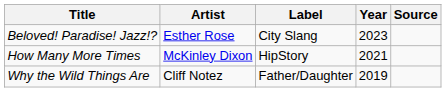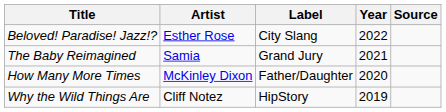 <table class="wikitable">
 <tr>
 <th>Title</th>
 <th>Artist</th>
 <th>Label</th>
 <th>Year</th>
 <th>Source</th>
 </tr>
 <tr>
 <td><em>Beloved! Paradise! Jazz!?</em></td>
 <td><a href='#'>Esther Rose</a></td>
 <td>City Slang</td>
-<td>2023</td>
+<td>2022</td>
+<td></td>
+</tr>
+<tr>
+<td><em>The Baby Reimagined</em></td>
+<td><a href='#'>Samia</a></td>
+<td>Grand Jury</td>
+<td>2021</td>
 <td></td>
 </tr>
 <tr>
 <td><em>How Many More Times</em></td>
 <td><a href='#'>McKinley Dixon</a></td>
-<td>HipStory</td>
-<td>2021</td>
+<td>Father/Daughter</td>
+<td>2020</td>
 <td></td>
 </tr>
 <tr>
 <td><em>Why the Wild Things Are</em></td>
 <td>Cliff Notez</td>
-<td>Father/Daughter</td>
+<td>HipStory</td>
 <td>2019</td>
 <td></td>
 </tr>
 </table>
